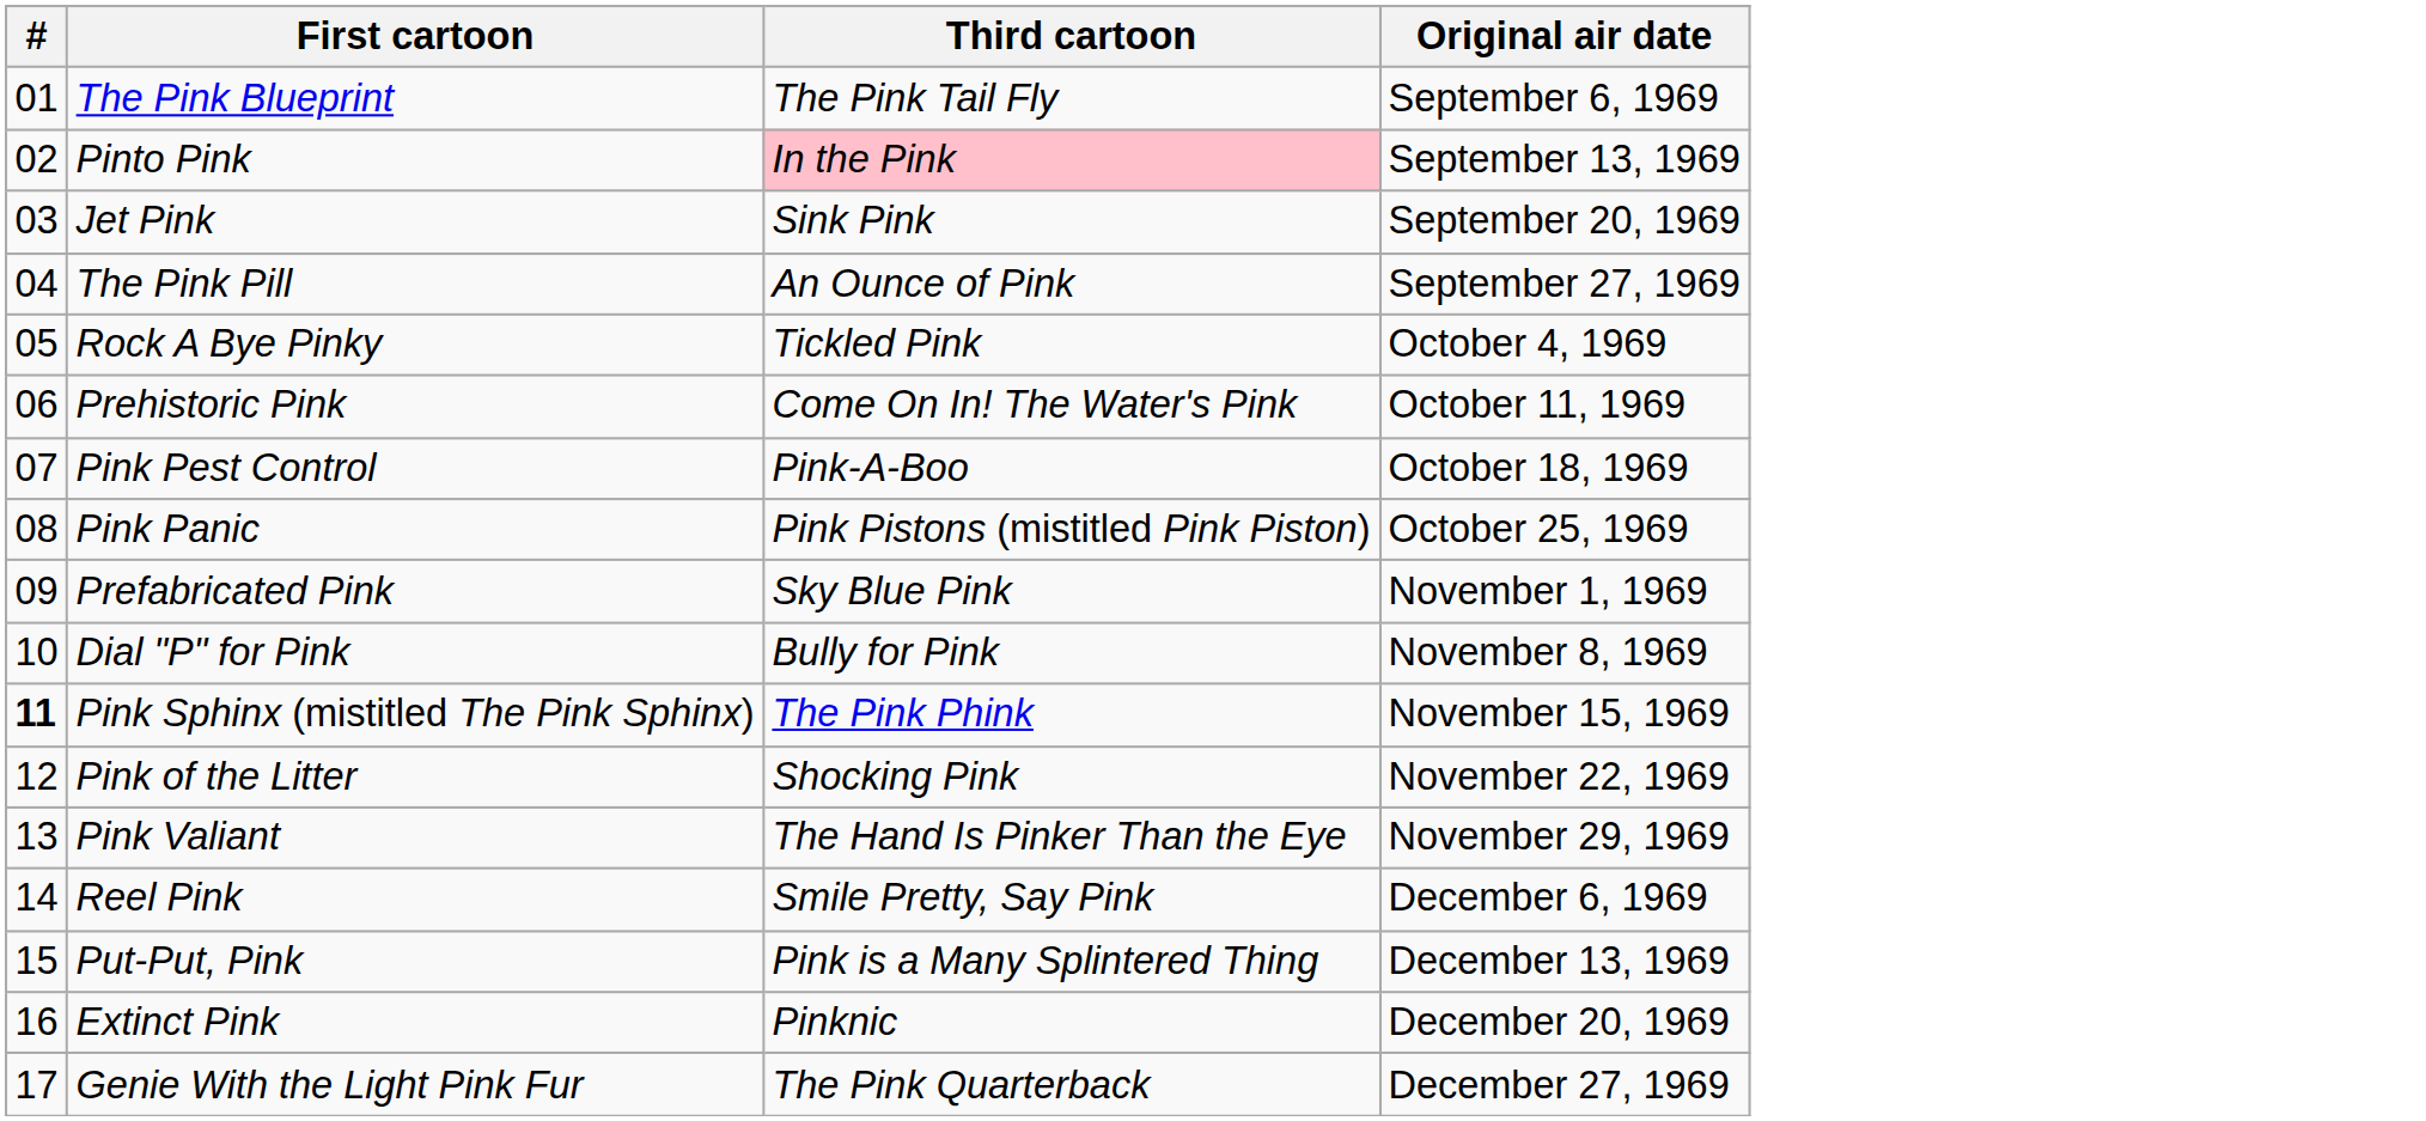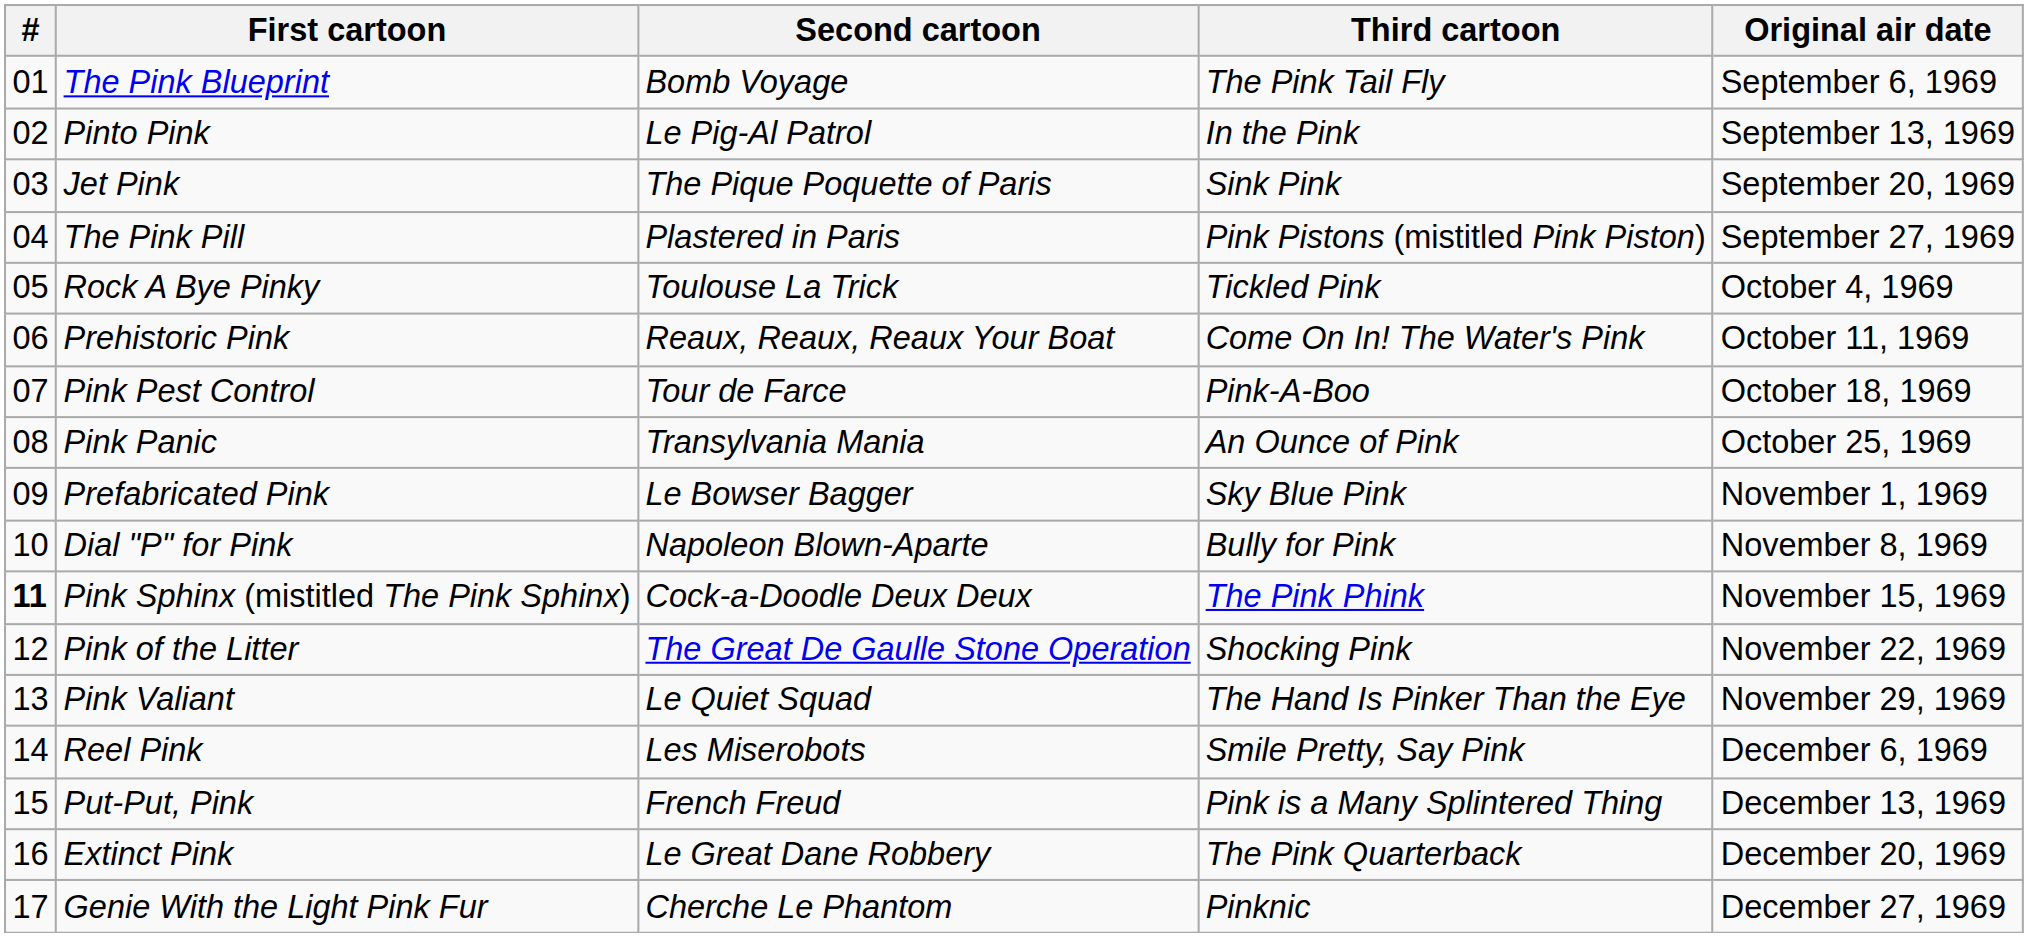 <table class="wikitable">
 <tr>
 <th>#</th>
 <th>First cartoon</th>
+<th>Second cartoon</th>
 <th>Third cartoon</th>
 <th>Original air date</th>
 </tr>
 <tr>
 <td>01</td>
 <td><em><a href='#'>The Pink Blueprint</a></em></td>
+<td><em>Bomb Voyage</em></td>
 <td><em>The Pink Tail Fly</em></td>
 <td>September 6, 1969</td>
 </tr>
 <tr>
 <td>02</td>
 <td><em>Pinto Pink</em></td>
-<td style="background: pink;"><em>In the Pink</em></td>
+<td><em>Le Pig-Al Patrol</em></td>
+<td><em>In the Pink</em></td>
 <td>September 13, 1969</td>
 </tr>
 <tr>
 <td>03</td>
 <td><em>Jet Pink</em></td>
+<td><em>The Pique Poquette of Paris</em></td>
 <td><em>Sink Pink</em></td>
 <td>September 20, 1969</td>
 </tr>
 <tr>
 <td>04</td>
 <td><em>The Pink Pill</em></td>
-<td><em>An Ounce of Pink</em></td>
+<td><em>Plastered in Paris</em></td>
+<td><em>Pink Pistons</em> (mistitled <em>Pink Piston</em>)</td>
 <td>September 27, 1969</td>
 </tr>
 <tr>
 <td>05</td>
 <td><em>Rock A Bye Pinky</em></td>
+<td><em>Toulouse La Trick</em></td>
 <td><em>Tickled Pink</em></td>
 <td>October 4, 1969</td>
 </tr>
 <tr>
 <td>06</td>
 <td><em>Prehistoric Pink</em></td>
+<td><em>Reaux, Reaux, Reaux Your Boat</em></td>
 <td><em>Come On In! The Water's Pink</em></td>
 <td>October 11, 1969</td>
 </tr>
 <tr>
 <td>07</td>
 <td><em>Pink Pest Control</em></td>
+<td><em>Tour de Farce</em></td>
 <td><em>Pink-A-Boo</em></td>
 <td>October 18, 1969</td>
 </tr>
 <tr>
 <td>08</td>
 <td><em>Pink Panic</em></td>
-<td><em>Pink Pistons</em> (mistitled <em>Pink Piston</em>)</td>
+<td><em>Transylvania Mania</em></td>
+<td><em>An Ounce of Pink</em></td>
 <td>October 25, 1969</td>
 </tr>
 <tr>
 <td>09</td>
 <td><em>Prefabricated Pink</em></td>
+<td><em>Le Bowser Bagger</em></td>
 <td><em>Sky Blue Pink</em></td>
 <td>November 1, 1969</td>
 </tr>
 <tr>
 <td>10</td>
 <td><em>Dial "P" for Pink</em></td>
+<td><em>Napoleon Blown-Aparte</em></td>
 <td><em>Bully for Pink</em></td>
 <td>November 8, 1969</td>
 </tr>
 <tr>
 <td><strong>11</strong></td>
 <td><em>Pink Sphinx</em> (mistitled <em>The Pink Sphinx</em>)</td>
+<td><em>Cock-a-Doodle Deux Deux</em></td>
 <td><em><a href='#'>The Pink Phink</a></em></td>
 <td>November 15, 1969</td>
 </tr>
 <tr>
 <td>12</td>
 <td><em>Pink of the Litter</em></td>
+<td><em><a href='#'>The Great De Gaulle Stone Operation</a></em></td>
 <td><em>Shocking Pink</em></td>
 <td>November 22, 1969</td>
 </tr>
 <tr>
 <td>13</td>
 <td><em>Pink Valiant</em></td>
+<td><em>Le Quiet Squad</em></td>
 <td><em>The Hand Is Pinker Than the Eye</em></td>
 <td>November 29, 1969</td>
 </tr>
 <tr>
 <td>14</td>
 <td><em>Reel Pink</em></td>
+<td><em>Les Miserobots</em></td>
 <td><em>Smile Pretty, Say Pink</em></td>
 <td>December 6, 1969</td>
 </tr>
 <tr>
 <td>15</td>
 <td><em>Put-Put, Pink</em></td>
+<td><em>French Freud</em></td>
 <td><em>Pink is a Many Splintered Thing</em></td>
 <td>December 13, 1969</td>
 </tr>
 <tr>
 <td>16</td>
 <td><em>Extinct Pink</em></td>
-<td><em>Pinknic</em></td>
+<td><em>Le Great Dane Robbery</em></td>
+<td><em>The Pink Quarterback</em></td>
 <td>December 20, 1969</td>
 </tr>
 <tr>
 <td>17</td>
 <td><em>Genie With the Light Pink Fur</em></td>
-<td><em>The Pink Quarterback</em></td>
+<td><em>Cherche Le Phantom</em></td>
+<td><em>Pinknic</em></td>
 <td>December 27, 1969</td>
 </tr>
 </table>
